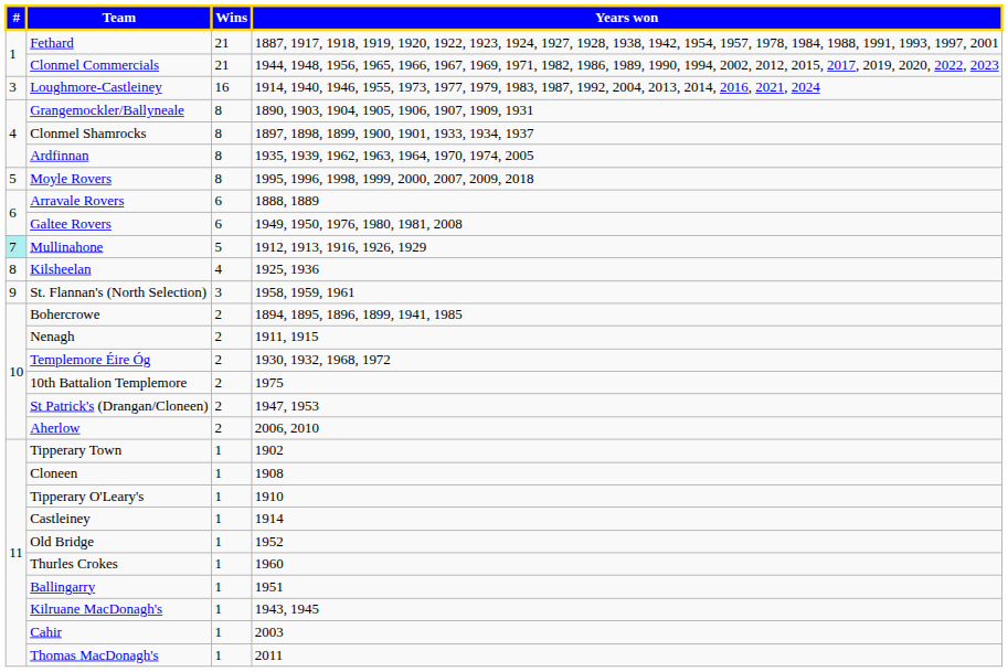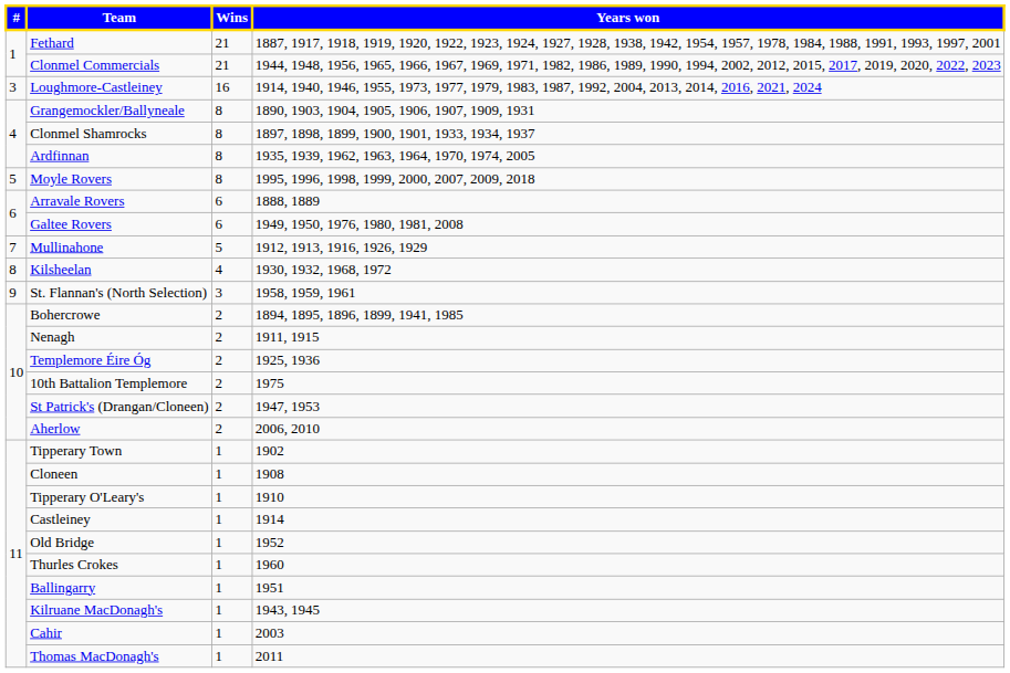 <table class="wikitable">
 <tr>
 <th style="background:blue;color:white;border:3px solid gold">#</th>
 <th style="background:blue;color:white;border:3px solid gold">Team</th>
 <th style="background:blue;color:white;border:3px solid gold">Wins</th>
 <th style="background:blue;color:white;border:3px solid gold">Years won</th>
 </tr>
 <tr>
 <td rowspan=2>1</td>
 <td><a href='#'>Fethard</a></td>
 <td>21</td>
 <td>1887, 1917, 1918, 1919, 1920, 1922, 1923, 1924, 1927, 1928, 1938, 1942, 1954, 1957, 1978, 1984, 1988, 1991, 1993, 1997, 2001</td>
 </tr>
 <tr>
 <td><a href='#'>Clonmel Commercials</a></td>
 <td>21</td>
 <td>1944, 1948, 1956, 1965, 1966, 1967, 1969, 1971, 1982, 1986, 1989, 1990, 1994, 2002, 2012, 2015, <a href='#'>2017</a>, 2019, 2020, <a href='#'>2022</a>, <a href='#'>2023</a></td>
 </tr>
 <tr>
 <td>3</td>
 <td><a href='#'>Loughmore-Castleiney</a></td>
 <td>16</td>
 <td>1914, 1940, 1946, 1955, 1973, 1977, 1979, 1983, 1987, 1992, 2004, 2013, 2014, <a href='#'>2016</a>, <a href='#'>2021</a>, <a href='#'>2024</a></td>
 </tr>
 <tr>
 <td rowspan=3>4</td>
 <td><a href='#'>Grangemockler/Ballyneale</a></td>
 <td>8</td>
 <td>1890, 1903, 1904, 1905, 1906, 1907, 1909, 1931</td>
 </tr>
 <tr>
 <td>Clonmel Shamrocks</td>
 <td>8</td>
 <td>1897, 1898, 1899, 1900, 1901, 1933, 1934, 1937</td>
 </tr>
 <tr>
 <td><a href='#'>Ardfinnan</a></td>
 <td>8</td>
 <td>1935, 1939, 1962, 1963, 1964, 1970, 1974, 2005</td>
 </tr>
 <tr>
 <td>5</td>
 <td><a href='#'>Moyle Rovers</a></td>
 <td>8</td>
 <td>1995, 1996, 1998, 1999, 2000, 2007, 2009, 2018</td>
 </tr>
 <tr>
 <td rowspan=2>6</td>
 <td><a href='#'>Arravale Rovers</a></td>
 <td>6</td>
 <td>1888, 1889</td>
 </tr>
 <tr>
 <td><a href='#'>Galtee Rovers</a></td>
 <td>6</td>
 <td>1949, 1950, 1976, 1980, 1981, 2008</td>
 </tr>
 <tr>
-<td style="background: paleturquoise;">7</td>
+<td>7</td>
 <td><a href='#'>Mullinahone</a></td>
 <td>5</td>
 <td>1912, 1913, 1916, 1926, 1929</td>
 </tr>
 <tr>
 <td>8</td>
 <td><a href='#'>Kilsheelan</a></td>
 <td>4</td>
-<td>1925, 1936</td>
+<td>1930, 1932, 1968, 1972</td>
 </tr>
 <tr>
 <td>9</td>
 <td>St. Flannan's (North Selection)</td>
 <td>3</td>
 <td>1958, 1959, 1961</td>
 </tr>
 <tr>
 <td rowspan=6>10</td>
 <td>Bohercrowe</td>
 <td>2</td>
 <td>1894, 1895, 1896, 1899, 1941, 1985</td>
 </tr>
 <tr>
 <td>Nenagh</td>
 <td>2</td>
 <td>1911, 1915</td>
 </tr>
 <tr>
 <td><a href='#'>Templemore Éire Óg</a></td>
 <td>2</td>
-<td>1930, 1932, 1968, 1972</td>
+<td>1925, 1936</td>
 </tr>
 <tr>
 <td>10th Battalion Templemore</td>
 <td>2</td>
 <td>1975</td>
 </tr>
 <tr>
 <td><a href='#'>St Patrick's</a> (Drangan/Cloneen)</td>
 <td>2</td>
 <td>1947, 1953</td>
 </tr>
 <tr>
 <td><a href='#'>Aherlow</a></td>
 <td>2</td>
 <td>2006, 2010</td>
 </tr>
 <tr>
 <td rowspan=10>11</td>
 <td>Tipperary Town</td>
 <td>1</td>
 <td>1902</td>
 </tr>
 <tr>
 <td>Cloneen</td>
 <td>1</td>
 <td>1908</td>
 </tr>
 <tr>
 <td>Tipperary O'Leary's</td>
 <td>1</td>
 <td>1910</td>
 </tr>
 <tr>
 <td>Castleiney</td>
 <td>1</td>
 <td>1914</td>
 </tr>
 <tr>
 <td>Old Bridge</td>
 <td>1</td>
 <td>1952</td>
 </tr>
 <tr>
 <td>Thurles Crokes</td>
 <td>1</td>
 <td>1960</td>
 </tr>
 <tr>
 <td><a href='#'>Ballingarry</a></td>
 <td>1</td>
 <td>1951</td>
 </tr>
 <tr>
 <td><a href='#'>Kilruane MacDonagh's</a></td>
 <td>1</td>
 <td>1943, 1945</td>
 </tr>
 <tr>
 <td><a href='#'>Cahir</a></td>
 <td>1</td>
 <td>2003</td>
 </tr>
 <tr>
 <td><a href='#'>Thomas MacDonagh's</a></td>
 <td>1</td>
 <td>2011</td>
 </tr>
 </table>
